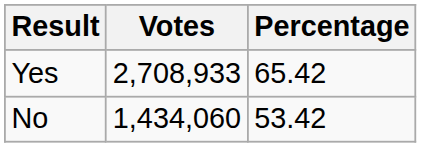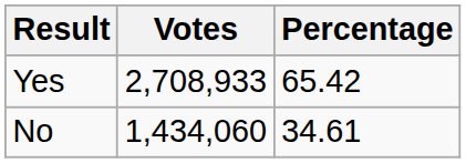 <table class="wikitable">
 <tr>
 <th>Result</th>
 <th>Votes</th>
 <th>Percentage</th>
 </tr>
 <tr>
 <td>Yes</td>
 <td>2,708,933</td>
 <td>65.42</td>
 </tr>
 <tr>
 <td>No</td>
 <td>1,434,060</td>
-<td>53.42</td>
+<td>34.61</td>
 </tr>
 </table>
